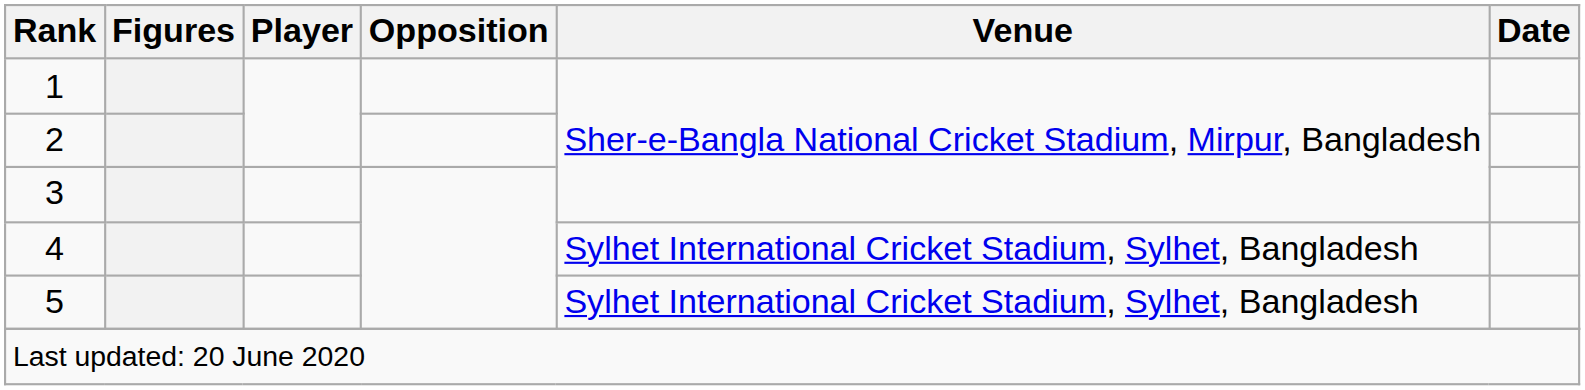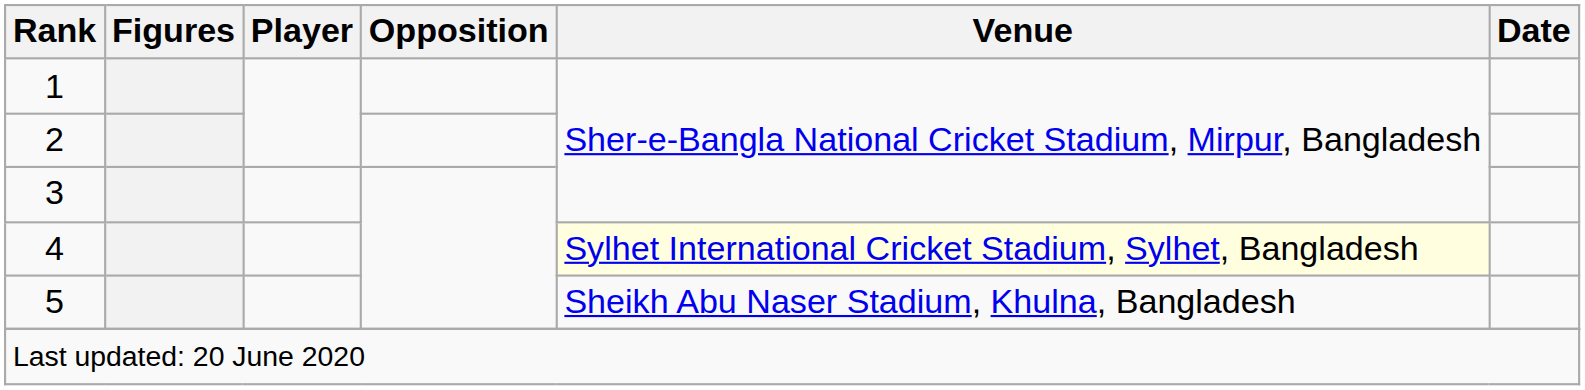 <table class="wikitable plainrowheaders sortable">
 <tr>
 <th scope=col>Rank</th>
 <th scope=col>Figures</th>
 <th scope=col>Player</th>
 <th scope=col>Opposition</th>
 <th scope=col>Venue</th>
 <th scope=col>Date</th>
 </tr>
 <tr>
 <td align=center>1</td>
 <th scope=row style=text-align:center;></th>
 <td rowspan=2></td>
 <td></td>
 <td rowspan=3><a href='#'>Sher-e-Bangla National Cricket Stadium</a>, <a href='#'>Mirpur</a>, Bangladesh</td>
 <td></td>
 </tr>
 <tr>
 <td align=center>2</td>
 <th scope=row style=text-align:center;></th>
 <td></td>
 <td></td>
 </tr>
 <tr>
 <td align=center>3</td>
 <th scope=row style=text-align:center;></th>
 <td></td>
 <td rowspan=3></td>
 <td></td>
 </tr>
 <tr>
 <td align=center>4</td>
 <th scope=row style=text-align:center;></th>
 <td></td>
-<td><a href='#'>Sylhet International Cricket Stadium</a>, <a href='#'>Sylhet</a>, Bangladesh</td>
+<td style="background: lightyellow;"><a href='#'>Sylhet International Cricket Stadium</a>, <a href='#'>Sylhet</a>, Bangladesh</td>
 <td></td>
 </tr>
 <tr>
 <td align=center>5</td>
 <th scope=row style=text-align:center;></th>
 <td></td>
-<td><a href='#'>Sylhet International Cricket Stadium</a>, <a href='#'>Sylhet</a>, Bangladesh</td>
+<td><a href='#'>Sheikh Abu Naser Stadium</a>, <a href='#'>Khulna</a>, Bangladesh</td>
 <td></td>
 </tr>
 <tr>
 </tr>
 <tr class=sortbottom>
 <td colspan=6><small>Last updated: 20 June 2020</small></td>
 </tr>
 </table>
